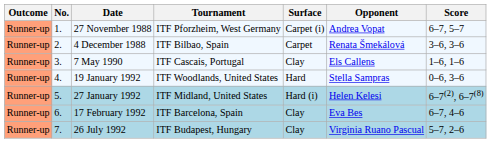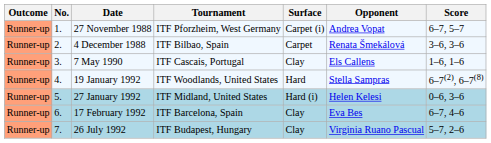 <table class="sortable wikitable" style=font-size:97%>
 <tr>
 <th>Outcome</th>
 <th>No.</th>
 <th>Date</th>
 <th>Tournament</th>
 <th>Surface</th>
 <th>Opponent</th>
 <th class="unsortable">Score</th>
 </tr>
 <tr style="background:#f0f8ff;">
 <td style="background:#ffa07a;">Runner-up</td>
 <td>1.</td>
 <td>27 November 1988</td>
 <td>ITF Pforzheim, West Germany</td>
 <td>Carpet (i)</td>
 <td> <a href='#'>Andrea Vopat</a></td>
 <td>6–7, 5–7</td>
 </tr>
 <tr style="background:#f0f8ff;">
 <td style="background:#ffa07a;">Runner-up</td>
 <td>2.</td>
 <td>4 December 1988</td>
 <td>ITF Bilbao, Spain</td>
 <td>Carpet</td>
 <td> <a href='#'>Renata Šmekálová</a></td>
 <td>3–6, 3–6</td>
 </tr>
 <tr style="background:#f0f8ff;">
 <td style="background:#ffa07a;">Runner-up</td>
 <td>3.</td>
 <td>7 May 1990</td>
 <td>ITF Cascais, Portugal</td>
 <td>Clay</td>
 <td> <a href='#'>Els Callens</a></td>
 <td>1–6, 1–6</td>
 </tr>
 <tr style="background:#f0f8ff;">
 <td style="background:#ffa07a;">Runner-up</td>
 <td>4.</td>
 <td>19 January 1992</td>
 <td>ITF Woodlands, United States</td>
 <td>Hard</td>
 <td> <a href='#'>Stella Sampras</a></td>
-<td>0–6, 3–6</td>
+<td>6–7<sup>(2)</sup>, 6–7<sup>(8)</sup></td>
 </tr>
 <tr style="background:lightblue;">
 <td style="background:#ffa07a;">Runner-up</td>
 <td>5.</td>
 <td>27 January 1992</td>
 <td>ITF Midland, United States</td>
 <td>Hard (i)</td>
 <td> <a href='#'>Helen Kelesi</a></td>
-<td>6–7<sup>(2)</sup>, 6–7<sup>(8)</sup></td>
+<td>0–6, 3–6</td>
 </tr>
 <tr bgcolor="lightblue">
 <td style="background:#ffa07a;">Runner-up</td>
 <td>6.</td>
 <td>17 February 1992</td>
 <td>ITF Barcelona, Spain</td>
 <td>Clay</td>
 <td> <a href='#'>Eva Bes</a></td>
 <td>6–7, 4–6</td>
 </tr>
 <tr bgcolor="lightblue">
 <td style="background:#ffa07a;">Runner-up</td>
 <td>7.</td>
 <td>26 July 1992</td>
 <td>ITF Budapest, Hungary</td>
 <td>Clay</td>
 <td> <a href='#'>Virginia Ruano Pascual</a></td>
 <td>5–7, 2–6</td>
 </tr>
 </table>
